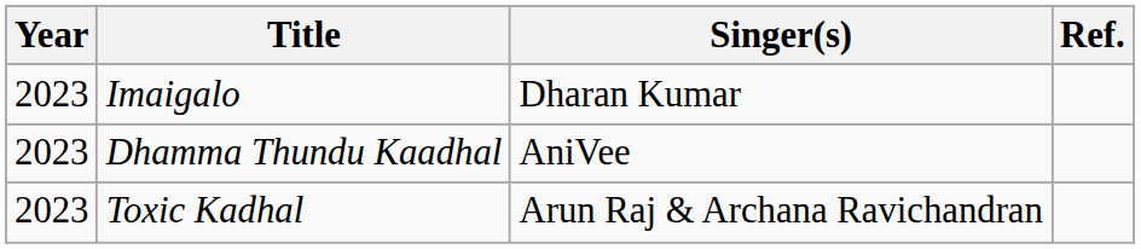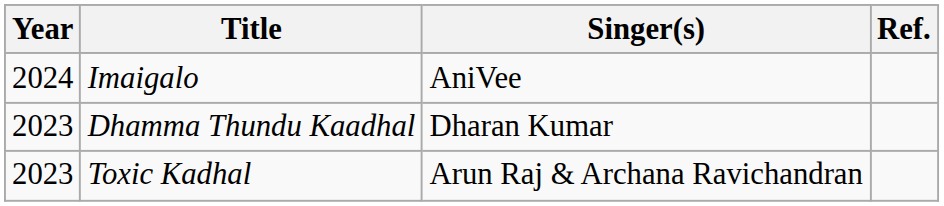 <table class="wikitable sortable">
 <tr>
 <th>Year</th>
 <th>Title</th>
 <th>Singer(s)</th>
 <th>Ref.</th>
 </tr>
 <tr>
-<td>2023</td>
+<td>2024</td>
 <td><em>Imaigalo</em></td>
-<td>Dharan Kumar</td>
+<td>AniVee</td>
 <td></td>
 </tr>
 <tr>
 <td>2023</td>
 <td><em>Dhamma Thundu Kaadhal</em></td>
-<td>AniVee</td>
+<td>Dharan Kumar</td>
 <td></td>
 </tr>
 <tr>
 <td>2023</td>
 <td><em>Toxic Kadhal</em></td>
 <td>Arun Raj & Archana Ravichandran</td>
 <td></td>
 </tr>
 </table>
